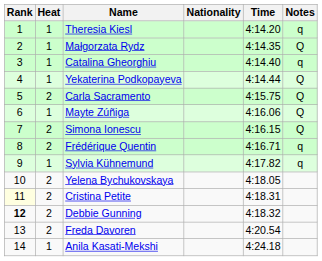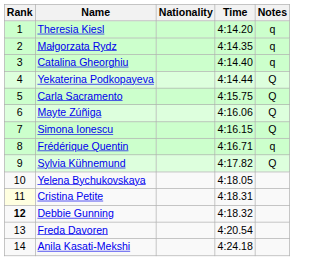 <table class="wikitable sortable" style="text-align:center">
 <tr>
 <th>Rank</th>
-<th>Heat</th>
 <th>Name</th>
 <th>Nationality</th>
 <th>Time</th>
 <th>Notes</th>
 </tr>
 <tr bgcolor=ccffcc>
-<td>1</td>
 <td>1</td>
 <td align="left"><a href='#'>Theresia Kiesl</a></td>
 <td align=left></td>
 <td>4:14.20</td>
 <td>q</td>
 </tr>
 <tr bgcolor=ccffcc>
 <td>2</td>
-<td>1</td>
 <td align="left"><a href='#'>Małgorzata Rydz</a></td>
 <td align=left></td>
 <td>4:14.35</td>
-<td>Q</td>
+<td>q</td>
 </tr>
 <tr bgcolor=ccffcc>
 <td>3</td>
-<td>1</td>
 <td align="left"><a href='#'>Catalina Gheorghiu</a></td>
 <td align=left></td>
 <td>4:14.40</td>
 <td>q</td>
 </tr>
 <tr bgcolor=ddffdd>
 <td>4</td>
-<td>1</td>
 <td align="left"><a href='#'>Yekaterina Podkopayeva</a></td>
 <td align=left></td>
 <td>4:14.44</td>
 <td>Q</td>
 </tr>
 <tr bgcolor=ccffcc>
 <td>5</td>
-<td>2</td>
 <td align="left"><a href='#'>Carla Sacramento</a></td>
 <td align=left></td>
 <td>4:15.75</td>
 <td>Q</td>
 </tr>
 <tr bgcolor=ddffdd>
 <td>6</td>
-<td>1</td>
 <td align="left"><a href='#'>Mayte Zúñiga</a></td>
 <td align=left></td>
 <td>4:16.06</td>
 <td>Q</td>
 </tr>
 <tr bgcolor=ccffcc>
 <td>7</td>
-<td>2</td>
 <td align="left"><a href='#'>Simona Ionescu</a></td>
 <td align=left></td>
 <td>4:16.15</td>
 <td>Q</td>
 </tr>
 <tr bgcolor=ccffcc>
 <td>8</td>
-<td>2</td>
 <td align="left"><a href='#'>Frédérique Quentin</a></td>
 <td align=left></td>
 <td>4:16.71</td>
 <td>q</td>
 </tr>
 <tr bgcolor=ddffdd>
 <td>9</td>
-<td>1</td>
 <td align="left"><a href='#'>Sylvia Kühnemund</a></td>
 <td align=left></td>
 <td>4:17.82</td>
-<td>q</td>
+<td>Q</td>
 </tr>
 <tr>
 <td>10</td>
-<td>2</td>
 <td align="left"><a href='#'>Yelena Bychukovskaya</a></td>
 <td align=left></td>
 <td>4:18.05</td>
 <td></td>
 </tr>
 <tr>
 <td style="background: lightyellow;">11</td>
-<td>2</td>
 <td align="left"><a href='#'>Cristina Petite</a></td>
 <td align=left></td>
 <td>4:18.31</td>
 <td></td>
 </tr>
 <tr>
 <td><strong>12</strong></td>
-<td>2</td>
 <td align="left"><a href='#'>Debbie Gunning</a></td>
 <td align=left></td>
 <td>4:18.32</td>
 <td></td>
 </tr>
 <tr>
 <td>13</td>
-<td>2</td>
 <td align="left"><a href='#'>Freda Davoren</a></td>
 <td align=left></td>
 <td>4:20.54</td>
 <td></td>
 </tr>
 <tr>
 <td>14</td>
-<td>1</td>
 <td align="left"><a href='#'>Anila Kasati-Mekshi</a></td>
 <td align=left></td>
 <td>4:24.18</td>
 <td></td>
 </tr>
 </table>
